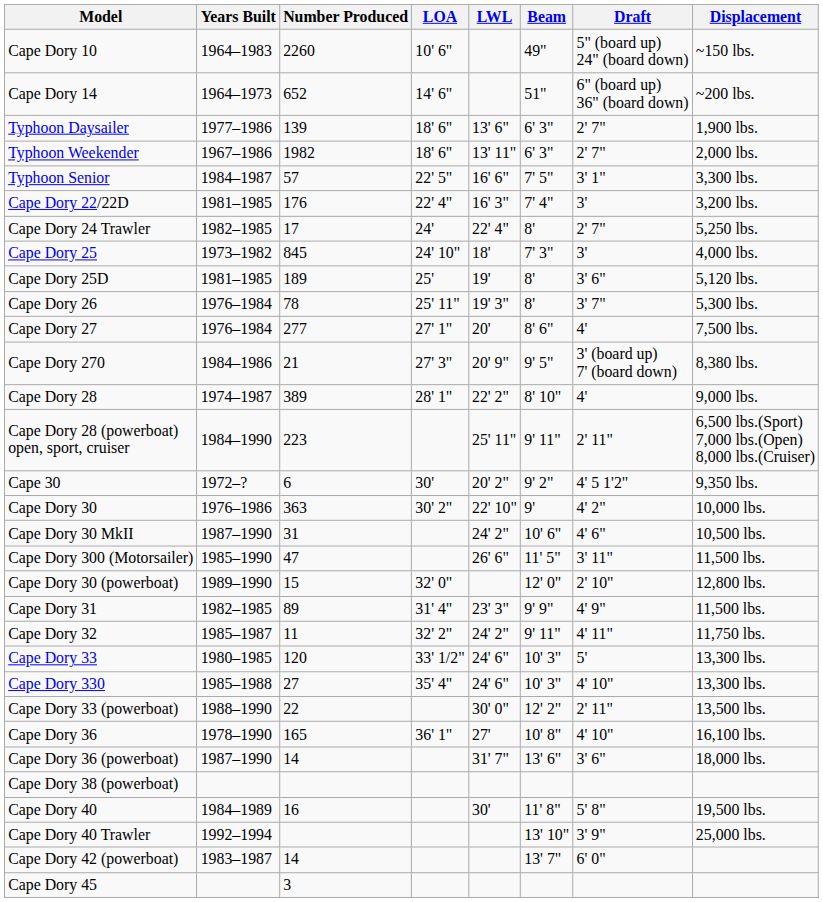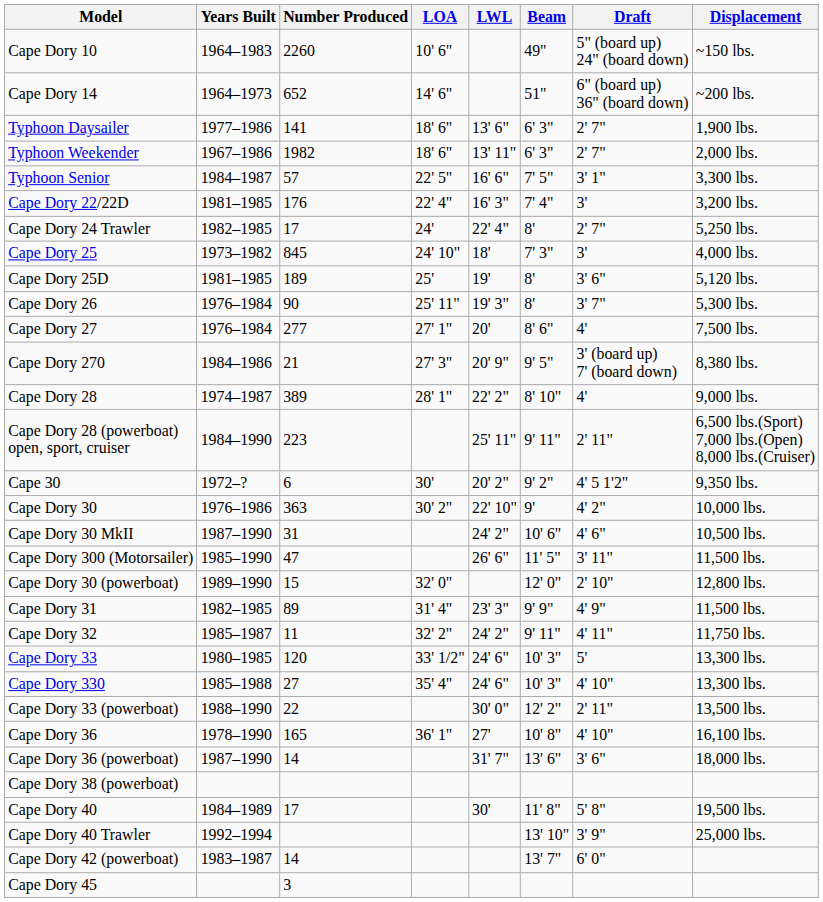 <table class="wikitable">
 <tr>
 <th>Model</th>
 <th>Years Built</th>
 <th>Number Produced</th>
 <th><a href='#'>LOA</a></th>
 <th><a href='#'>LWL</a></th>
 <th><a href='#'>Beam</a></th>
 <th><a href='#'>Draft</a></th>
 <th><a href='#'>Displacement</a></th>
 </tr>
 <tr>
 <td>Cape Dory 10</td>
 <td>1964–1983</td>
 <td>2260</td>
 <td>10' 6"</td>
 <td></td>
 <td>49"</td>
 <td>5" (board up) <br>24" (board down)</td>
 <td>~150 lbs.</td>
 </tr>
 <tr>
 <td>Cape Dory 14</td>
 <td>1964–1973</td>
 <td>652</td>
 <td>14' 6"</td>
 <td></td>
 <td>51"</td>
 <td>6" (board up) <br>36" (board down)</td>
 <td>~200 lbs.</td>
 </tr>
 <tr>
 <td><a href='#'>Typhoon Daysailer</a></td>
 <td>1977–1986</td>
-<td>139</td>
+<td>141</td>
 <td>18' 6"</td>
 <td>13' 6"</td>
 <td>6' 3"</td>
 <td>2' 7"</td>
 <td>1,900 lbs.</td>
 </tr>
 <tr>
 <td><a href='#'>Typhoon Weekender</a></td>
 <td>1967–1986</td>
 <td>1982</td>
 <td>18' 6"</td>
 <td>13' 11"</td>
 <td>6' 3"</td>
 <td>2' 7"</td>
 <td>2,000 lbs.</td>
 </tr>
 <tr>
 <td><a href='#'>Typhoon Senior</a></td>
 <td>1984–1987</td>
 <td>57</td>
 <td>22' 5"</td>
 <td>16' 6"</td>
 <td>7' 5"</td>
 <td>3' 1"</td>
 <td>3,300 lbs.</td>
 </tr>
 <tr>
 <td><a href='#'>Cape Dory 22</a>/22D</td>
 <td>1981–1985</td>
 <td>176</td>
 <td>22' 4"</td>
 <td>16' 3"</td>
 <td>7' 4"</td>
 <td>3'</td>
 <td>3,200 lbs.</td>
 </tr>
 <tr>
 <td>Cape Dory 24 Trawler</td>
 <td>1982–1985</td>
 <td>17</td>
 <td>24'</td>
 <td>22' 4"</td>
 <td>8'</td>
 <td>2' 7"</td>
 <td>5,250 lbs.</td>
 </tr>
 <tr>
 <td><a href='#'>Cape Dory 25</a></td>
 <td>1973–1982</td>
 <td>845</td>
 <td>24' 10"</td>
 <td>18'</td>
 <td>7' 3"</td>
 <td>3'</td>
 <td>4,000 lbs.</td>
 </tr>
 <tr>
 <td>Cape Dory 25D</td>
 <td>1981–1985</td>
 <td>189</td>
 <td>25'</td>
 <td>19'</td>
 <td>8'</td>
 <td>3' 6"</td>
 <td>5,120 lbs.</td>
 </tr>
 <tr>
 <td>Cape Dory 26</td>
 <td>1976–1984</td>
-<td>78</td>
+<td>90</td>
 <td>25' 11"</td>
 <td>19' 3"</td>
 <td>8'</td>
 <td>3' 7"</td>
 <td>5,300 lbs.</td>
 </tr>
 <tr>
 <td>Cape Dory 27</td>
 <td>1976–1984</td>
 <td>277</td>
 <td>27' 1"</td>
 <td>20'</td>
 <td>8' 6"</td>
 <td>4'</td>
 <td>7,500 lbs.</td>
 </tr>
 <tr>
 <td>Cape Dory 270</td>
 <td>1984–1986</td>
 <td>21</td>
 <td>27' 3"</td>
 <td>20' 9"</td>
 <td>9' 5"</td>
 <td>3' (board up) <br>7' (board down)</td>
 <td>8,380 lbs.</td>
 </tr>
 <tr>
 <td>Cape Dory 28</td>
 <td>1974–1987</td>
 <td>389</td>
 <td>28' 1"</td>
 <td>22' 2"</td>
 <td>8' 10"</td>
 <td>4'</td>
 <td>9,000 lbs.</td>
 </tr>
 <tr>
 <td>Cape Dory 28 (powerboat)<br>open, sport, cruiser</td>
 <td>1984–1990</td>
 <td>223</td>
 <td></td>
 <td>25' 11"</td>
 <td>9' 11"</td>
 <td>2' 11"</td>
 <td>6,500 lbs.(Sport)<br>7,000 lbs.(Open)<br>8,000 lbs.(Cruiser)</td>
 </tr>
 <tr>
 <td>Cape 30</td>
 <td>1972–?</td>
 <td>6</td>
 <td>30'</td>
 <td>20' 2"</td>
 <td>9' 2"</td>
 <td>4' 5 1'2"</td>
 <td>9,350 lbs.</td>
 </tr>
 <tr>
 <td>Cape Dory 30</td>
 <td>1976–1986</td>
 <td>363</td>
 <td>30' 2"</td>
 <td>22' 10"</td>
 <td>9'</td>
 <td>4' 2"</td>
 <td>10,000 lbs.</td>
 </tr>
 <tr>
 <td>Cape Dory 30 MkII</td>
 <td>1987–1990</td>
 <td>31</td>
 <td></td>
 <td>24' 2"</td>
 <td>10' 6"</td>
 <td>4' 6"</td>
 <td>10,500 lbs.</td>
 </tr>
 <tr>
 <td>Cape Dory 300 (Motorsailer)</td>
 <td>1985–1990</td>
 <td>47</td>
 <td></td>
 <td>26' 6"</td>
 <td>11' 5"</td>
 <td>3' 11"</td>
 <td>11,500 lbs.</td>
 </tr>
 <tr>
 <td>Cape Dory 30 (powerboat)</td>
 <td>1989–1990</td>
 <td>15</td>
 <td>32' 0"</td>
 <td></td>
 <td>12' 0"</td>
 <td>2' 10"</td>
 <td>12,800 lbs.</td>
 </tr>
 <tr>
 <td>Cape Dory 31</td>
 <td>1982–1985</td>
 <td>89</td>
 <td>31' 4"</td>
 <td>23' 3"</td>
 <td>9' 9"</td>
 <td>4' 9"</td>
 <td>11,500 lbs.</td>
 </tr>
 <tr>
 <td>Cape Dory 32</td>
 <td>1985–1987</td>
 <td>11</td>
 <td>32' 2"</td>
 <td>24' 2"</td>
 <td>9' 11"</td>
 <td>4' 11"</td>
 <td>11,750 lbs.</td>
 </tr>
 <tr>
 <td><a href='#'>Cape Dory 33</a></td>
 <td>1980–1985</td>
 <td>120</td>
 <td>33' 1/2"</td>
 <td>24' 6"</td>
 <td>10' 3"</td>
 <td>5'</td>
 <td>13,300 lbs.</td>
 </tr>
 <tr>
 <td><a href='#'>Cape Dory 330</a></td>
 <td>1985–1988</td>
 <td>27</td>
 <td>35' 4"</td>
 <td>24' 6"</td>
 <td>10' 3"</td>
 <td>4' 10"</td>
 <td>13,300 lbs.</td>
 </tr>
 <tr>
 <td>Cape Dory 33 (powerboat)</td>
 <td>1988–1990</td>
 <td>22</td>
 <td></td>
 <td>30' 0"</td>
 <td>12' 2"</td>
 <td>2' 11"</td>
 <td>13,500 lbs.</td>
 </tr>
 <tr>
 <td>Cape Dory 36</td>
 <td>1978–1990</td>
 <td>165</td>
 <td>36' 1"</td>
 <td>27'</td>
 <td>10' 8"</td>
 <td>4' 10"</td>
 <td>16,100 lbs.</td>
 </tr>
 <tr>
 <td>Cape Dory 36 (powerboat)</td>
 <td>1987–1990</td>
 <td>14</td>
 <td></td>
 <td>31' 7"</td>
 <td>13' 6"</td>
 <td>3' 6"</td>
 <td>18,000 lbs.</td>
 </tr>
 <tr>
 <td>Cape Dory 38 (powerboat)</td>
 <td></td>
 <td></td>
 <td></td>
 <td></td>
 <td></td>
 <td></td>
 <td></td>
 </tr>
 <tr>
 <td>Cape Dory 40</td>
 <td>1984–1989</td>
-<td>16</td>
+<td>17</td>
 <td></td>
 <td>30'</td>
 <td>11' 8"</td>
 <td>5' 8"</td>
 <td>19,500 lbs.</td>
 </tr>
 <tr>
 <td>Cape Dory 40 Trawler</td>
 <td>1992–1994</td>
 <td></td>
 <td></td>
 <td></td>
 <td>13' 10"</td>
 <td>3' 9"</td>
 <td>25,000 lbs.</td>
 </tr>
 <tr>
 <td>Cape Dory 42 (powerboat)</td>
 <td>1983–1987</td>
 <td>14</td>
 <td></td>
 <td></td>
 <td>13' 7"</td>
 <td>6' 0"</td>
 <td></td>
 </tr>
 <tr>
 <td>Cape Dory 45</td>
 <td></td>
 <td>3</td>
 <td></td>
 <td></td>
 <td></td>
 <td></td>
 <td></td>
 </tr>
 </table>
